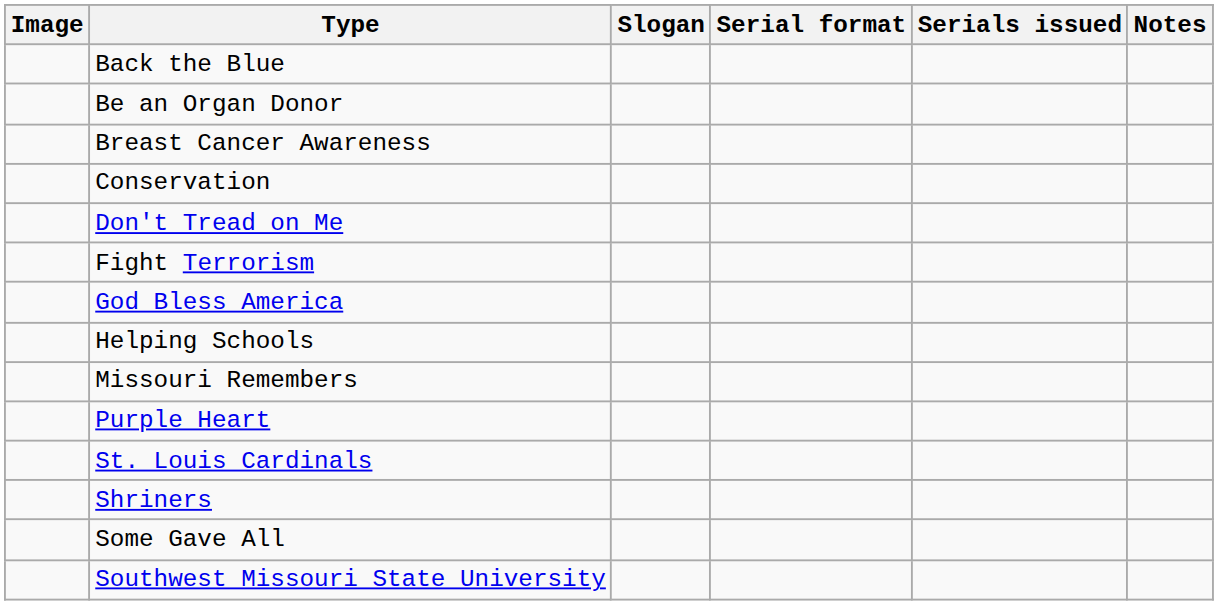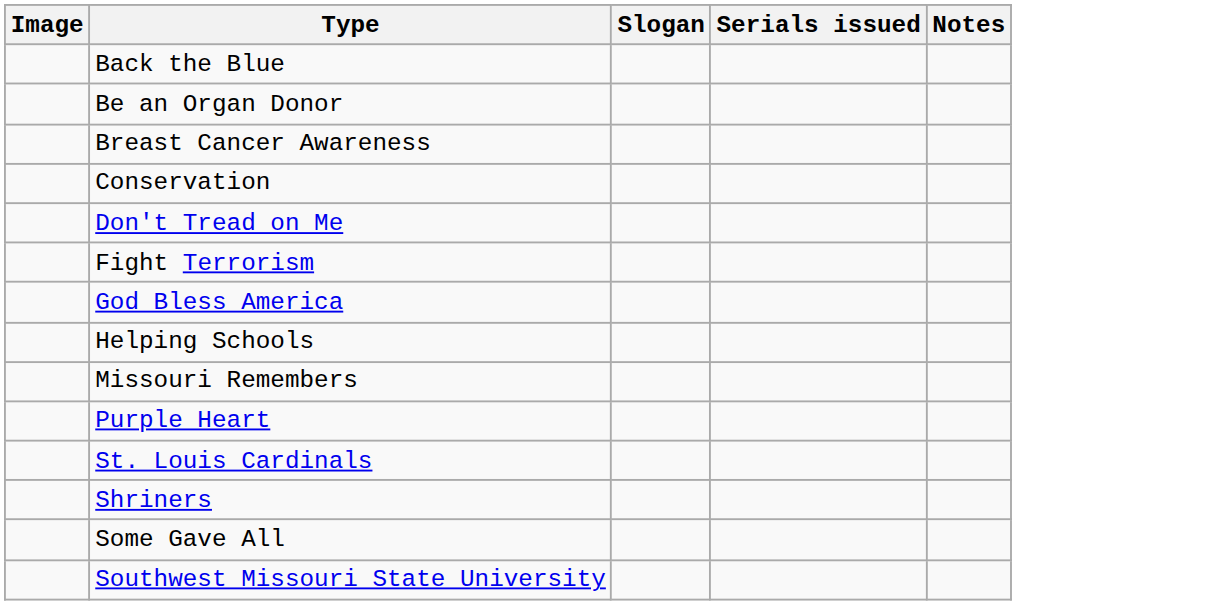 <table class="wikitable">
 <tr>
 <th>Image</th>
 <th>Type</th>
 <th>Slogan</th>
-<th>Serial format</th>
 <th>Serials issued</th>
 <th>Notes</th>
 </tr>
 <tr>
 <td></td>
 <td>Back the Blue</td>
-<td></td>
 <td></td>
 <td></td>
 <td></td>
 </tr>
 <tr>
 <td></td>
 <td>Be an Organ Donor</td>
 <td></td>
 <td></td>
 <td></td>
-<td></td>
 </tr>
 <tr>
 <td></td>
 <td>Breast Cancer Awareness</td>
-<td></td>
 <td></td>
 <td></td>
 <td></td>
 </tr>
 <tr>
 <td></td>
 <td>Conservation</td>
 <td></td>
 <td></td>
 <td></td>
-<td></td>
 </tr>
 <tr>
 <td></td>
 <td><a href='#'>Don't Tread on Me</a></td>
-<td></td>
 <td></td>
 <td></td>
 <td></td>
 </tr>
 <tr>
 <td></td>
 <td>Fight <a href='#'>Terrorism</a></td>
 <td></td>
 <td></td>
 <td></td>
-<td></td>
 </tr>
 <tr>
 <td></td>
 <td><a href='#'>God Bless America</a></td>
-<td></td>
 <td></td>
 <td></td>
 <td></td>
 </tr>
 <tr>
 <td></td>
 <td>Helping Schools</td>
 <td></td>
 <td></td>
 <td></td>
-<td></td>
 </tr>
 <tr>
 <td></td>
 <td>Missouri Remembers</td>
-<td></td>
 <td></td>
 <td></td>
 <td></td>
 </tr>
 <tr>
 <td></td>
 <td><a href='#'>Purple Heart</a></td>
 <td></td>
 <td></td>
 <td></td>
-<td></td>
 </tr>
 <tr>
 <td></td>
 <td><a href='#'>St. Louis Cardinals</a></td>
-<td></td>
 <td></td>
 <td></td>
 <td></td>
 </tr>
 <tr>
 <td></td>
 <td><a href='#'>Shriners</a></td>
 <td></td>
 <td></td>
 <td></td>
-<td></td>
 </tr>
 <tr>
 <td></td>
 <td>Some Gave All</td>
-<td></td>
 <td></td>
 <td></td>
 <td></td>
 </tr>
 <tr>
 <td></td>
 <td><a href='#'>Southwest Missouri State University</a></td>
 <td></td>
 <td></td>
 <td></td>
-<td></td>
 </tr>
 </table>
